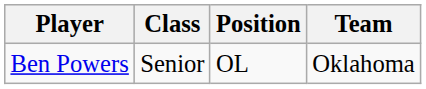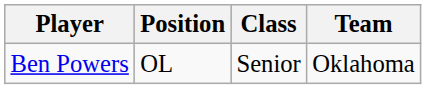 <table class="wikitable sortable" border="1">
 <tr>
 <th>Player</th>
+<th>Position</th>
 <th>Class</th>
-<th>Position</th>
 <th>Team</th>
 </tr>
 <tr>
 <td><a href='#'>Ben Powers</a></td>
+<td>OL</td>
 <td>Senior</td>
-<td>OL</td>
 <td>Oklahoma</td>
 </tr>
 </table>
